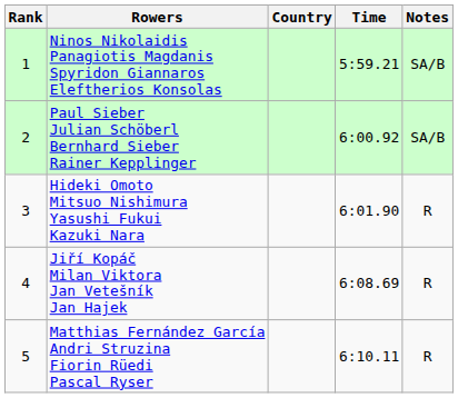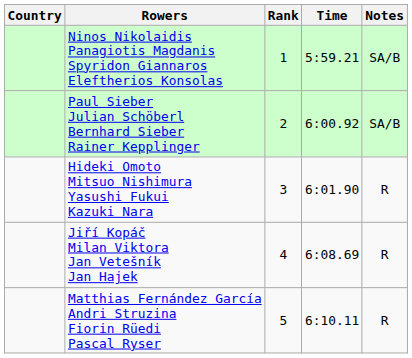 <table class="wikitable" style="text-align:center">
 <tr>
+<th>Country</th>
+<th>Rowers</th>
 <th>Rank</th>
-<th>Rowers</th>
-<th>Country</th>
 <th>Time</th>
 <th>Notes</th>
 </tr>
 <tr bgcolor=ccffcc>
+<td align="left"></td>
+<td align="left"><a href='#'>Ninos Nikolaidis</a><br><a href='#'>Panagiotis Magdanis</a><br><a href='#'>Spyridon Giannaros</a><br><a href='#'>Eleftherios Konsolas</a></td>
 <td>1</td>
-<td align="left"><a href='#'>Ninos Nikolaidis</a><br><a href='#'>Panagiotis Magdanis</a><br><a href='#'>Spyridon Giannaros</a><br><a href='#'>Eleftherios Konsolas</a></td>
-<td align="left"></td>
 <td>5:59.21</td>
 <td>SA/B</td>
 </tr>
 <tr bgcolor=ccffcc>
+<td align="left"></td>
+<td align="left"><a href='#'>Paul Sieber</a><br><a href='#'>Julian Schöberl</a><br><a href='#'>Bernhard Sieber</a><br><a href='#'>Rainer Kepplinger</a></td>
 <td>2</td>
-<td align="left"><a href='#'>Paul Sieber</a><br><a href='#'>Julian Schöberl</a><br><a href='#'>Bernhard Sieber</a><br><a href='#'>Rainer Kepplinger</a></td>
-<td align="left"></td>
 <td>6:00.92</td>
 <td>SA/B</td>
 </tr>
 <tr>
+<td align="left"></td>
+<td align="left"><a href='#'>Hideki Omoto</a><br><a href='#'>Mitsuo Nishimura</a><br><a href='#'>Yasushi Fukui</a><br><a href='#'>Kazuki Nara</a></td>
 <td>3</td>
-<td align="left"><a href='#'>Hideki Omoto</a><br><a href='#'>Mitsuo Nishimura</a><br><a href='#'>Yasushi Fukui</a><br><a href='#'>Kazuki Nara</a></td>
-<td align="left"></td>
 <td>6:01.90</td>
 <td>R</td>
 </tr>
 <tr>
+<td align="left"></td>
+<td align="left"><a href='#'>Jiří Kopáč</a><br><a href='#'>Milan Viktora</a><br><a href='#'>Jan Vetešník</a><br><a href='#'>Jan Hajek</a></td>
 <td>4</td>
-<td align="left"><a href='#'>Jiří Kopáč</a><br><a href='#'>Milan Viktora</a><br><a href='#'>Jan Vetešník</a><br><a href='#'>Jan Hajek</a></td>
-<td align="left"></td>
 <td>6:08.69</td>
 <td>R</td>
 </tr>
 <tr>
+<td align="left"></td>
+<td align="left"><a href='#'>Matthias Fernández García</a><br><a href='#'>Andri Struzina</a><br><a href='#'>Fiorin Rüedi</a><br><a href='#'>Pascal Ryser</a></td>
 <td>5</td>
-<td align="left"><a href='#'>Matthias Fernández García</a><br><a href='#'>Andri Struzina</a><br><a href='#'>Fiorin Rüedi</a><br><a href='#'>Pascal Ryser</a></td>
-<td align="left"></td>
 <td>6:10.11</td>
 <td>R</td>
 </tr>
 </table>
